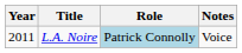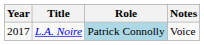 <table class="wikitable">
 <tr>
 <th>Year</th>
 <th>Title</th>
 <th>Role</th>
 <th class="unsortable">Notes</th>
 </tr>
 <tr>
-<td>2011</td>
+<td>2017</td>
 <td><em><a href='#'>L.A. Noire</a></em></td>
 <td style="background: lightblue;">Patrick Connolly</td>
 <td>Voice</td>
 </tr>
 </table>
